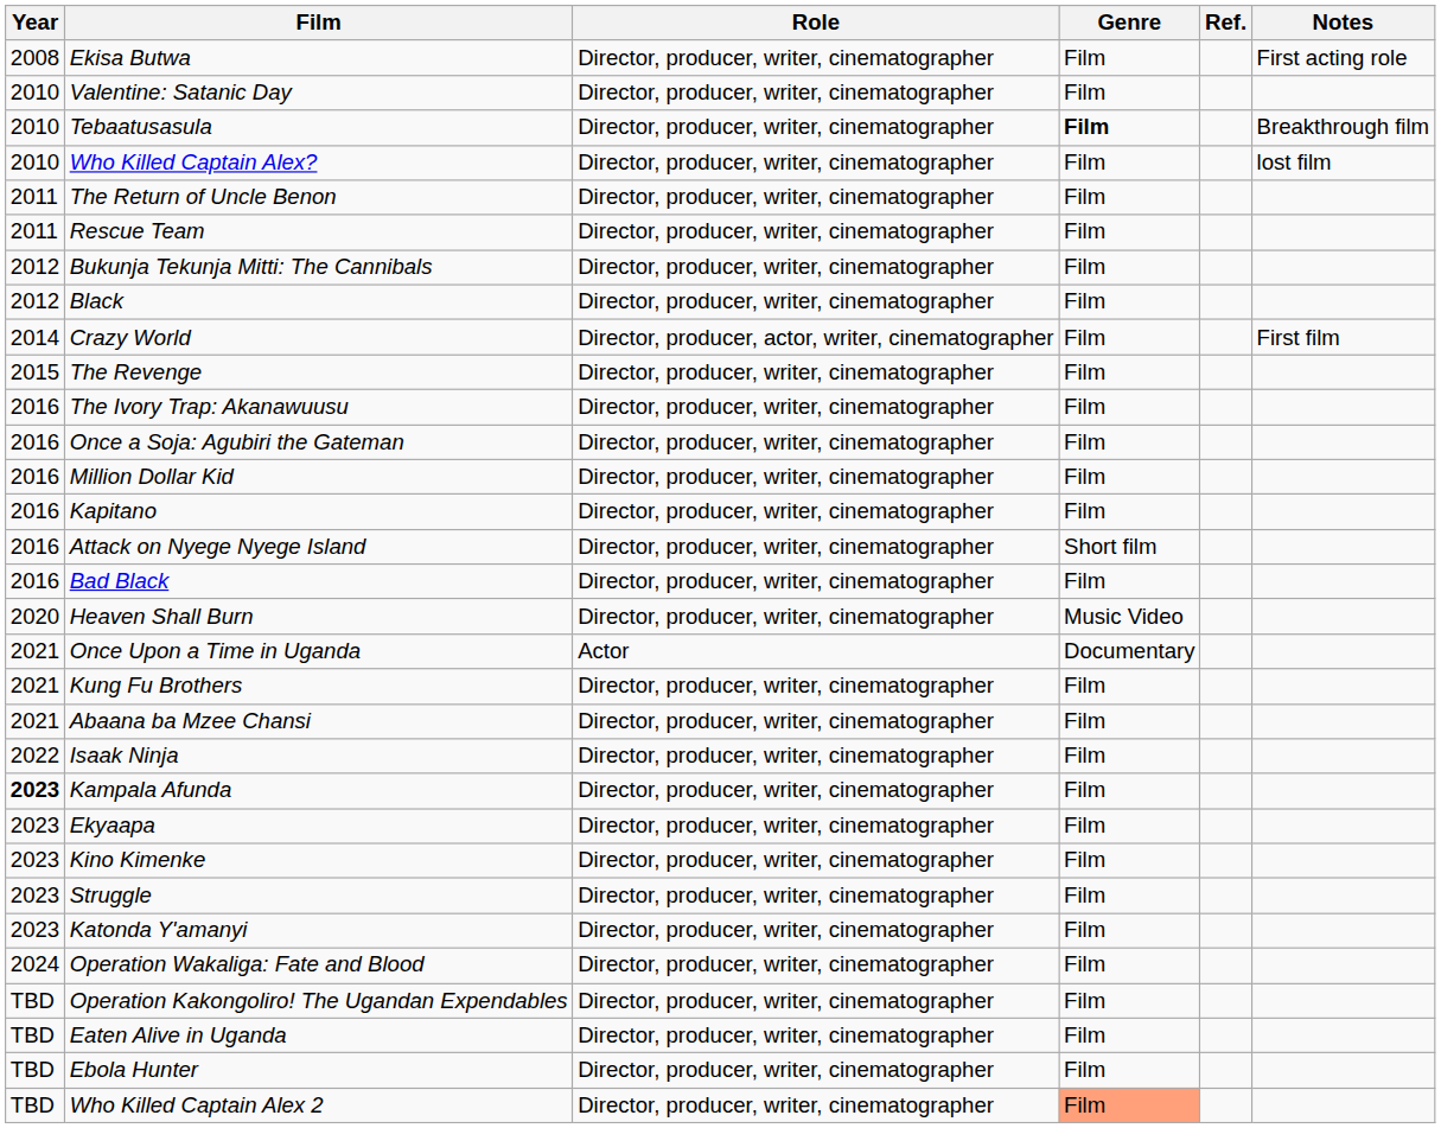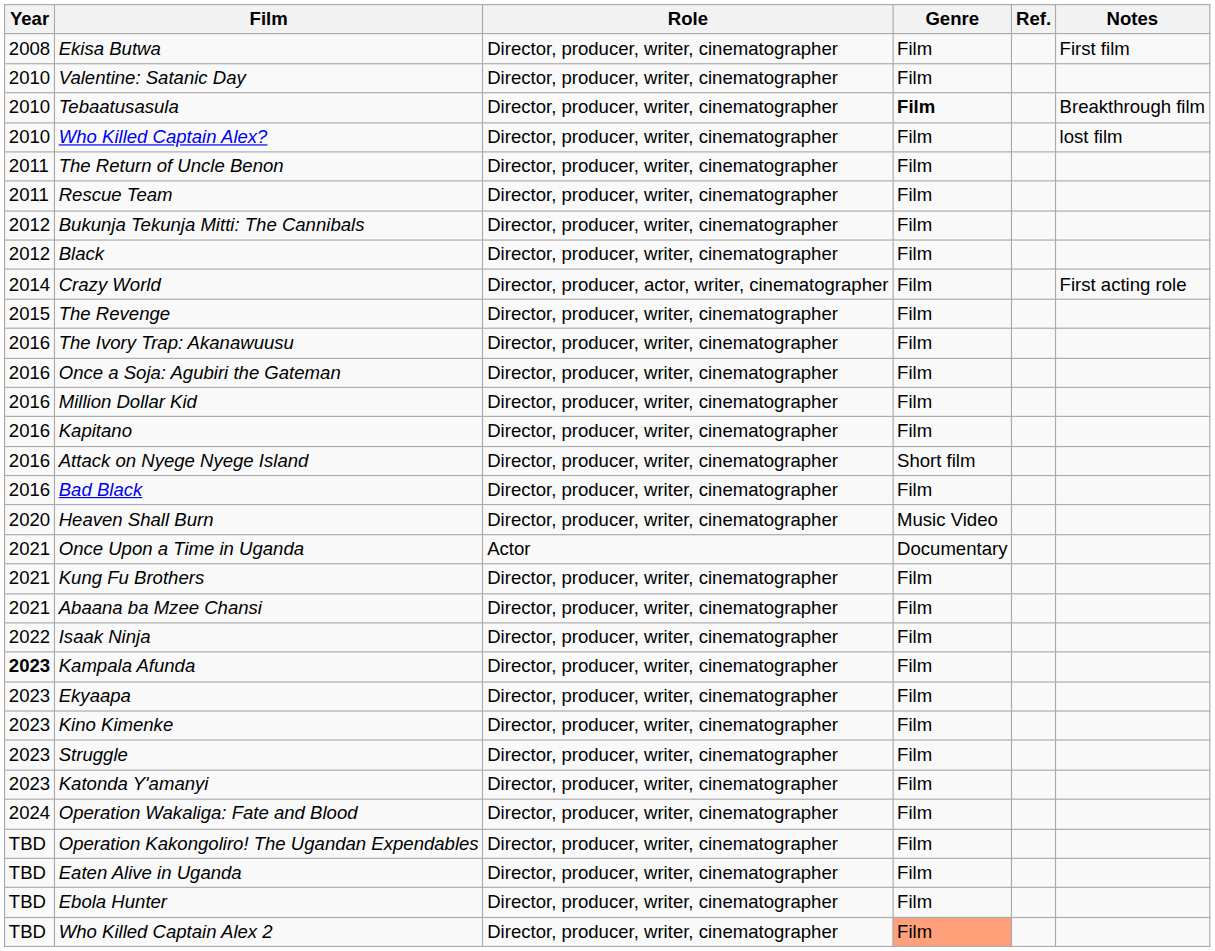 <table class="wikitable">
 <tr>
 <th>Year</th>
 <th>Film</th>
 <th>Role</th>
 <th>Genre</th>
 <th>Ref.</th>
 <th>Notes</th>
 </tr>
 <tr>
 <td>2008</td>
 <td><em>Ekisa Butwa</em></td>
 <td>Director, producer, writer, cinematographer</td>
 <td>Film</td>
 <td></td>
-<td>First acting role</td>
+<td>First film</td>
 </tr>
 <tr>
 <td>2010</td>
 <td><em>Valentine: Satanic Day</em></td>
 <td>Director, producer, writer, cinematographer</td>
 <td>Film</td>
 <td></td>
 <td></td>
 </tr>
 <tr>
 <td>2010</td>
 <td><em>Tebaatusasula</em></td>
 <td>Director, producer, writer, cinematographer</td>
 <td><strong>Film</strong></td>
 <td></td>
 <td>Breakthrough film</td>
 </tr>
 <tr>
 <td>2010</td>
 <td><em><a href='#'>Who Killed Captain Alex?</a></em></td>
 <td>Director, producer, writer, cinematographer</td>
 <td>Film</td>
 <td></td>
 <td>lost film</td>
 </tr>
 <tr>
 <td>2011</td>
 <td><em>The Return of Uncle Benon</em></td>
 <td>Director, producer, writer, cinematographer</td>
 <td>Film</td>
 <td></td>
 <td></td>
 </tr>
 <tr>
 <td>2011</td>
 <td><em>Rescue Team</em></td>
 <td>Director, producer, writer, cinematographer</td>
 <td>Film</td>
 <td></td>
 <td></td>
 </tr>
 <tr>
 <td>2012</td>
 <td><em>Bukunja Tekunja Mitti: The Cannibals</em></td>
 <td>Director, producer, writer, cinematographer</td>
 <td>Film</td>
 <td></td>
 <td></td>
 </tr>
 <tr>
 <td>2012</td>
 <td><em>Black</em></td>
 <td>Director, producer, writer, cinematographer</td>
 <td>Film</td>
 <td></td>
 <td></td>
 </tr>
 <tr>
 <td>2014</td>
 <td><em>Crazy World</em></td>
 <td>Director, producer, actor, writer, cinematographer</td>
 <td>Film</td>
 <td></td>
-<td>First film</td>
+<td>First acting role</td>
 </tr>
 <tr>
 <td>2015</td>
 <td><em>The Revenge</em></td>
 <td>Director, producer, writer, cinematographer</td>
 <td>Film</td>
 <td></td>
 <td></td>
 </tr>
 <tr>
 <td>2016</td>
 <td><em>The Ivory Trap: Akanawuusu</em></td>
 <td>Director, producer, writer, cinematographer</td>
 <td>Film</td>
 <td></td>
 <td></td>
 </tr>
 <tr>
 <td>2016</td>
 <td><em>Once a Soja: Agubiri the Gateman</em></td>
 <td>Director, producer, writer, cinematographer</td>
 <td>Film</td>
 <td></td>
 <td></td>
 </tr>
 <tr>
 <td>2016</td>
 <td><em>Million Dollar Kid</em></td>
 <td>Director, producer, writer, cinematographer</td>
 <td>Film</td>
 <td></td>
 <td></td>
 </tr>
 <tr>
 <td>2016</td>
 <td><em>Kapitano</em></td>
 <td>Director, producer, writer, cinematographer</td>
 <td>Film</td>
 <td></td>
 <td></td>
 </tr>
 <tr>
 <td>2016</td>
 <td><em>Attack on Nyege Nyege Island</em></td>
 <td>Director, producer, writer, cinematographer</td>
 <td>Short film</td>
 <td></td>
 <td></td>
 </tr>
 <tr>
 <td>2016</td>
 <td><em><a href='#'>Bad Black</a></em></td>
 <td>Director, producer, writer, cinematographer</td>
 <td>Film</td>
 <td></td>
 <td></td>
 </tr>
 <tr>
 <td>2020</td>
 <td><em>Heaven Shall Burn</em></td>
 <td>Director, producer, writer, cinematographer</td>
 <td>Music Video</td>
 <td></td>
 <td></td>
 </tr>
 <tr>
 <td>2021</td>
 <td><em>Once Upon a Time in Uganda</em></td>
 <td>Actor</td>
 <td>Documentary</td>
 <td></td>
 <td></td>
 </tr>
 <tr>
 <td>2021</td>
 <td><em>Kung Fu Brothers</em></td>
 <td>Director, producer, writer, cinematographer</td>
 <td>Film</td>
 <td></td>
 <td></td>
 </tr>
 <tr>
 <td>2021</td>
 <td><em>Abaana ba Mzee Chansi</em></td>
 <td>Director, producer, writer, cinematographer</td>
 <td>Film</td>
 <td></td>
 <td></td>
 </tr>
 <tr>
 <td>2022</td>
 <td><em>Isaak Ninja</em></td>
 <td>Director, producer, writer, cinematographer</td>
 <td>Film</td>
 <td></td>
 <td></td>
 </tr>
 <tr>
 <td><strong>2023</strong></td>
 <td><em>Kampala Afunda</em></td>
 <td>Director, producer, writer, cinematographer</td>
 <td>Film</td>
 <td></td>
 <td></td>
 </tr>
 <tr>
 <td>2023</td>
 <td><em>Ekyaapa</em></td>
 <td>Director, producer, writer, cinematographer</td>
 <td>Film</td>
 <td></td>
 <td></td>
 </tr>
 <tr>
 <td>2023</td>
 <td><em>Kino Kimenke</em></td>
 <td>Director, producer, writer, cinematographer</td>
 <td>Film</td>
 <td></td>
 <td></td>
 </tr>
 <tr>
 <td>2023</td>
 <td><em>Struggle</em></td>
 <td>Director, producer, writer, cinematographer</td>
 <td>Film</td>
 <td></td>
 <td></td>
 </tr>
 <tr>
 <td>2023</td>
 <td><em>Katonda Y'amanyi</em></td>
 <td>Director, producer, writer, cinematographer</td>
 <td>Film</td>
 <td></td>
 <td></td>
 </tr>
 <tr>
 <td>2024</td>
 <td><em>Operation Wakaliga: Fate and Blood</em></td>
 <td>Director, producer, writer, cinematographer</td>
 <td>Film</td>
 <td></td>
 <td></td>
 </tr>
 <tr>
 <td>TBD</td>
 <td><em>Operation Kakongoliro! The Ugandan Expendables</em></td>
 <td>Director, producer, writer, cinematographer</td>
 <td>Film</td>
 <td></td>
 <td></td>
 </tr>
 <tr>
 <td>TBD</td>
 <td><em>Eaten Alive in Uganda</em></td>
 <td>Director, producer, writer, cinematographer</td>
 <td>Film</td>
 <td></td>
 <td></td>
 </tr>
 <tr>
 <td>TBD</td>
 <td><em>Ebola Hunter</em></td>
 <td>Director, producer, writer, cinematographer</td>
 <td>Film</td>
 <td></td>
 <td></td>
 </tr>
 <tr>
 <td>TBD</td>
 <td><em>Who Killed Captain Alex 2</em></td>
 <td>Director, producer, writer, cinematographer</td>
 <td style="background: lightsalmon;">Film</td>
 <td></td>
 <td></td>
 </tr>
 </table>
